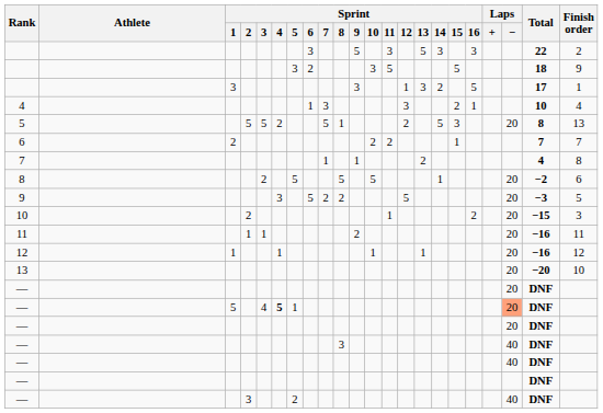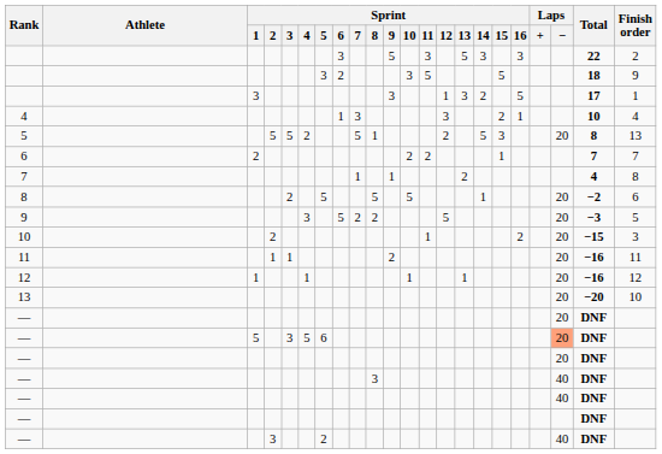 <table class="wikitable" style="text-align:center">
 <tr>
 <th rowspan=2 width=40>Rank</th>
 <th rowspan=2 width=250>Athlete</th>
 <th colspan=16>Sprint</th>
 <th colspan=2>Laps</th>
 <th rowspan=2 width=45>Total</th>
 <th rowspan=2 width=45>Finish order</th>
 </tr>
 <tr>
 <th width=14>1</th>
 <th width=14>2</th>
 <th width=14>3</th>
 <th width=14>4</th>
 <th width=14>5</th>
 <th width=14>6</th>
 <th width=14>7</th>
 <th width=14>8</th>
 <th width=14>9</th>
 <th width=14>10</th>
 <th width=14>11</th>
 <th width=14>12</th>
 <th width=14>13</th>
 <th width=14>14</th>
 <th width=14>15</th>
 <th width=14>16</th>
 <th width=20>+</th>
 <th width=20>−</th>
 </tr>
 <tr>
 <td></td>
 <td align=left></td>
 <td></td>
 <td></td>
 <td></td>
 <td></td>
 <td></td>
 <td>3</td>
 <td></td>
 <td></td>
 <td>5</td>
 <td></td>
 <td>3</td>
 <td></td>
 <td>5</td>
 <td>3</td>
 <td></td>
 <td>3</td>
 <td></td>
 <td></td>
 <td><strong>22</strong></td>
 <td>2</td>
 </tr>
 <tr>
 <td></td>
 <td align=left></td>
 <td></td>
 <td></td>
 <td></td>
 <td></td>
 <td>3</td>
 <td>2</td>
 <td></td>
 <td></td>
 <td></td>
 <td>3</td>
 <td>5</td>
 <td></td>
 <td></td>
 <td></td>
 <td>5</td>
 <td></td>
 <td></td>
 <td></td>
 <td><strong>18</strong></td>
 <td>9</td>
 </tr>
 <tr>
 <td></td>
 <td align=left></td>
 <td>3</td>
 <td></td>
 <td></td>
 <td></td>
 <td></td>
 <td></td>
 <td></td>
 <td></td>
 <td>3</td>
 <td></td>
 <td></td>
 <td>1</td>
 <td>3</td>
 <td>2</td>
 <td></td>
 <td>5</td>
 <td></td>
 <td></td>
 <td><strong>17</strong></td>
 <td>1</td>
 </tr>
 <tr>
 <td>4</td>
 <td align=left></td>
 <td></td>
 <td></td>
 <td></td>
 <td></td>
 <td></td>
 <td>1</td>
 <td>3</td>
 <td></td>
 <td></td>
 <td></td>
 <td></td>
 <td>3</td>
 <td></td>
 <td></td>
 <td>2</td>
 <td>1</td>
 <td></td>
 <td></td>
 <td><strong>10</strong></td>
 <td>4</td>
 </tr>
 <tr>
 <td>5</td>
 <td align=left></td>
 <td></td>
 <td>5</td>
 <td>5</td>
 <td>2</td>
 <td></td>
 <td></td>
 <td>5</td>
 <td>1</td>
 <td></td>
 <td></td>
 <td></td>
 <td>2</td>
 <td></td>
 <td>5</td>
 <td>3</td>
 <td></td>
 <td></td>
 <td>20</td>
 <td><strong>8</strong></td>
 <td>13</td>
 </tr>
 <tr>
 <td>6</td>
 <td align=left></td>
 <td>2</td>
 <td></td>
 <td></td>
 <td></td>
 <td></td>
 <td></td>
 <td></td>
 <td></td>
 <td></td>
 <td>2</td>
 <td>2</td>
 <td></td>
 <td></td>
 <td></td>
 <td>1</td>
 <td></td>
 <td></td>
 <td></td>
 <td><strong>7</strong></td>
 <td>7</td>
 </tr>
 <tr>
 <td>7</td>
 <td align=left></td>
 <td></td>
 <td></td>
 <td></td>
 <td></td>
 <td></td>
 <td></td>
 <td>1</td>
 <td></td>
 <td>1</td>
 <td></td>
 <td></td>
 <td></td>
 <td>2</td>
 <td></td>
 <td></td>
 <td></td>
 <td></td>
 <td></td>
 <td><strong>4</strong></td>
 <td>8</td>
 </tr>
 <tr>
 <td>8</td>
 <td align=left></td>
 <td></td>
 <td></td>
 <td>2</td>
 <td></td>
 <td>5</td>
 <td></td>
 <td></td>
 <td>5</td>
 <td></td>
 <td>5</td>
 <td></td>
 <td></td>
 <td></td>
 <td>1</td>
 <td></td>
 <td></td>
 <td></td>
 <td>20</td>
 <td><strong>−2</strong></td>
 <td>6</td>
 </tr>
 <tr>
 <td>9</td>
 <td align=left></td>
 <td></td>
 <td></td>
 <td></td>
 <td>3</td>
 <td></td>
 <td>5</td>
 <td>2</td>
 <td>2</td>
 <td></td>
 <td></td>
 <td></td>
 <td>5</td>
 <td></td>
 <td></td>
 <td></td>
 <td></td>
 <td></td>
 <td>20</td>
 <td><strong>−3</strong></td>
 <td>5</td>
 </tr>
 <tr>
 <td>10</td>
 <td align=left></td>
 <td></td>
 <td>2</td>
 <td></td>
 <td></td>
 <td></td>
 <td></td>
 <td></td>
 <td></td>
 <td></td>
 <td></td>
 <td>1</td>
 <td></td>
 <td></td>
 <td></td>
 <td></td>
 <td>2</td>
 <td></td>
 <td>20</td>
 <td><strong>−15</strong></td>
 <td>3</td>
 </tr>
 <tr>
 <td>11</td>
 <td align=left></td>
 <td></td>
 <td>1</td>
 <td>1</td>
 <td></td>
 <td></td>
 <td></td>
 <td></td>
 <td></td>
 <td>2</td>
 <td></td>
 <td></td>
 <td></td>
 <td></td>
 <td></td>
 <td></td>
 <td></td>
 <td></td>
 <td>20</td>
 <td><strong>−16</strong></td>
 <td>11</td>
 </tr>
 <tr>
 <td>12</td>
 <td align=left></td>
 <td>1</td>
 <td></td>
 <td></td>
 <td>1</td>
 <td></td>
 <td></td>
 <td></td>
 <td></td>
 <td></td>
 <td>1</td>
 <td></td>
 <td></td>
 <td>1</td>
 <td></td>
 <td></td>
 <td></td>
 <td></td>
 <td>20</td>
 <td><strong>−16</strong></td>
 <td>12</td>
 </tr>
 <tr>
 <td>13</td>
 <td align=left></td>
 <td></td>
 <td></td>
 <td></td>
 <td></td>
 <td></td>
 <td></td>
 <td></td>
 <td></td>
 <td></td>
 <td></td>
 <td></td>
 <td></td>
 <td></td>
 <td></td>
 <td></td>
 <td></td>
 <td></td>
 <td>20</td>
 <td><strong>−20</strong></td>
 <td>10</td>
 </tr>
 <tr>
 <td>—</td>
 <td align=left></td>
 <td></td>
 <td></td>
 <td></td>
 <td></td>
 <td></td>
 <td></td>
 <td></td>
 <td></td>
 <td></td>
 <td></td>
 <td></td>
 <td></td>
 <td></td>
 <td></td>
 <td></td>
 <td></td>
 <td></td>
 <td>20</td>
 <td><strong>DNF</strong></td>
 <td></td>
 </tr>
 <tr>
 <td>—</td>
 <td align=left></td>
 <td>5</td>
 <td></td>
-<td>4</td>
-<td><strong>5</strong></td>
-<td>1</td>
+<td>3</td>
+<td>5</td>
+<td>6</td>
 <td></td>
 <td></td>
 <td></td>
 <td></td>
 <td></td>
 <td></td>
 <td></td>
 <td></td>
 <td></td>
 <td></td>
 <td></td>
 <td></td>
 <td style="background: lightsalmon;">20</td>
 <td><strong>DNF</strong></td>
 <td></td>
 </tr>
 <tr>
 <td>—</td>
 <td align=left></td>
 <td></td>
 <td></td>
 <td></td>
 <td></td>
 <td></td>
 <td></td>
 <td></td>
 <td></td>
 <td></td>
 <td></td>
 <td></td>
 <td></td>
 <td></td>
 <td></td>
 <td></td>
 <td></td>
 <td></td>
 <td>20</td>
 <td><strong>DNF</strong></td>
 <td></td>
 </tr>
 <tr>
 <td>—</td>
 <td align=left></td>
 <td></td>
 <td></td>
 <td></td>
 <td></td>
 <td></td>
 <td></td>
 <td></td>
 <td>3</td>
 <td></td>
 <td></td>
 <td></td>
 <td></td>
 <td></td>
 <td></td>
 <td></td>
 <td></td>
 <td></td>
 <td>40</td>
 <td><strong>DNF</strong></td>
 <td></td>
 </tr>
 <tr>
 <td>—</td>
 <td align=left></td>
 <td></td>
 <td></td>
 <td></td>
 <td></td>
 <td></td>
 <td></td>
 <td></td>
 <td></td>
 <td></td>
 <td></td>
 <td></td>
 <td></td>
 <td></td>
 <td></td>
 <td></td>
 <td></td>
 <td></td>
 <td>40</td>
 <td><strong>DNF</strong></td>
 <td></td>
 </tr>
 <tr>
 <td>—</td>
 <td align=left></td>
 <td></td>
 <td></td>
 <td></td>
 <td></td>
 <td></td>
 <td></td>
 <td></td>
 <td></td>
 <td></td>
 <td></td>
 <td></td>
 <td></td>
 <td></td>
 <td></td>
 <td></td>
 <td></td>
 <td></td>
 <td></td>
 <td><strong>DNF</strong></td>
 <td></td>
 </tr>
 <tr>
 <td>—</td>
 <td align=left></td>
 <td></td>
 <td>3</td>
 <td></td>
 <td></td>
 <td>2</td>
 <td></td>
 <td></td>
 <td></td>
 <td></td>
 <td></td>
 <td></td>
 <td></td>
 <td></td>
 <td></td>
 <td></td>
 <td></td>
 <td></td>
 <td>40</td>
 <td><strong>DNF</strong></td>
 <td></td>
 </tr>
 </table>
